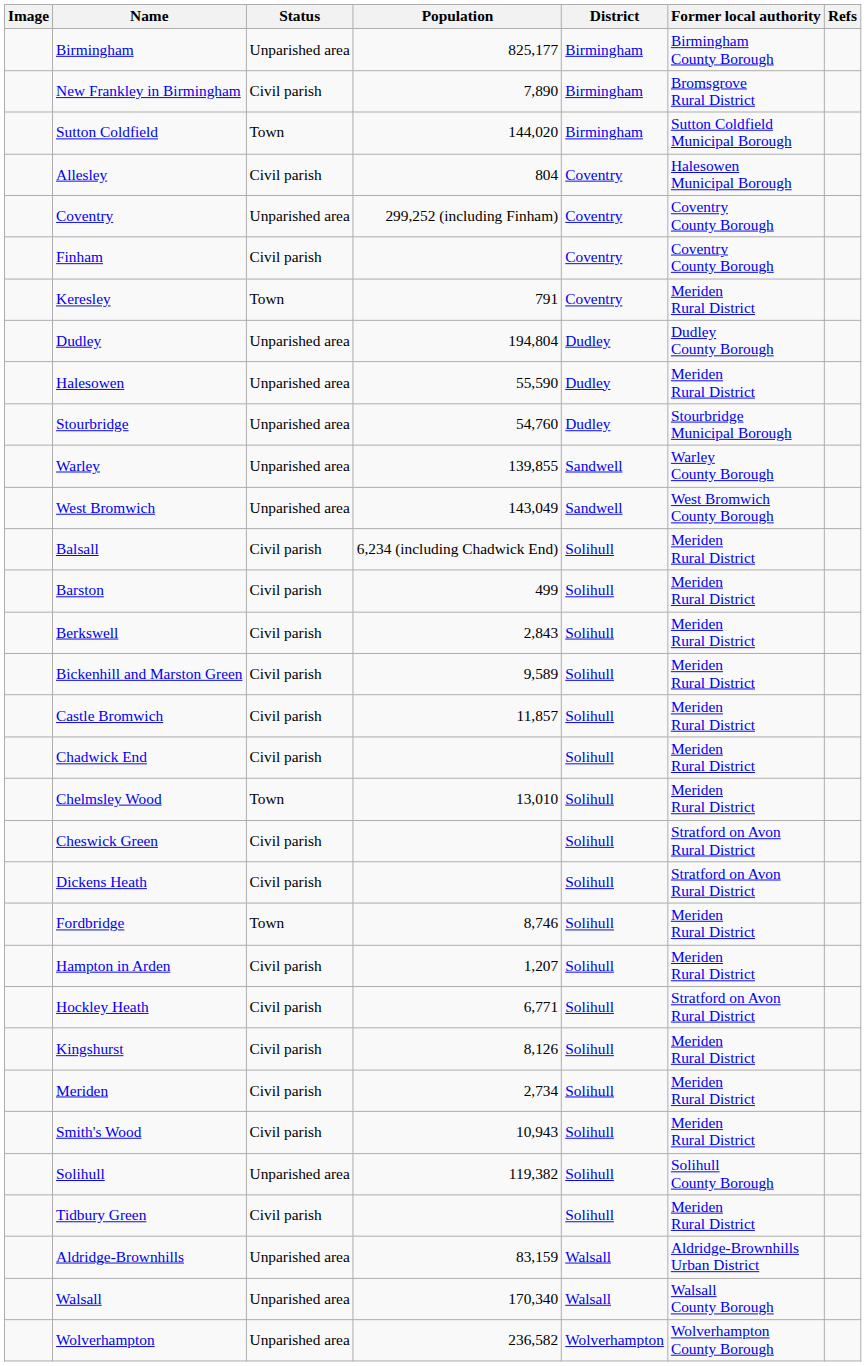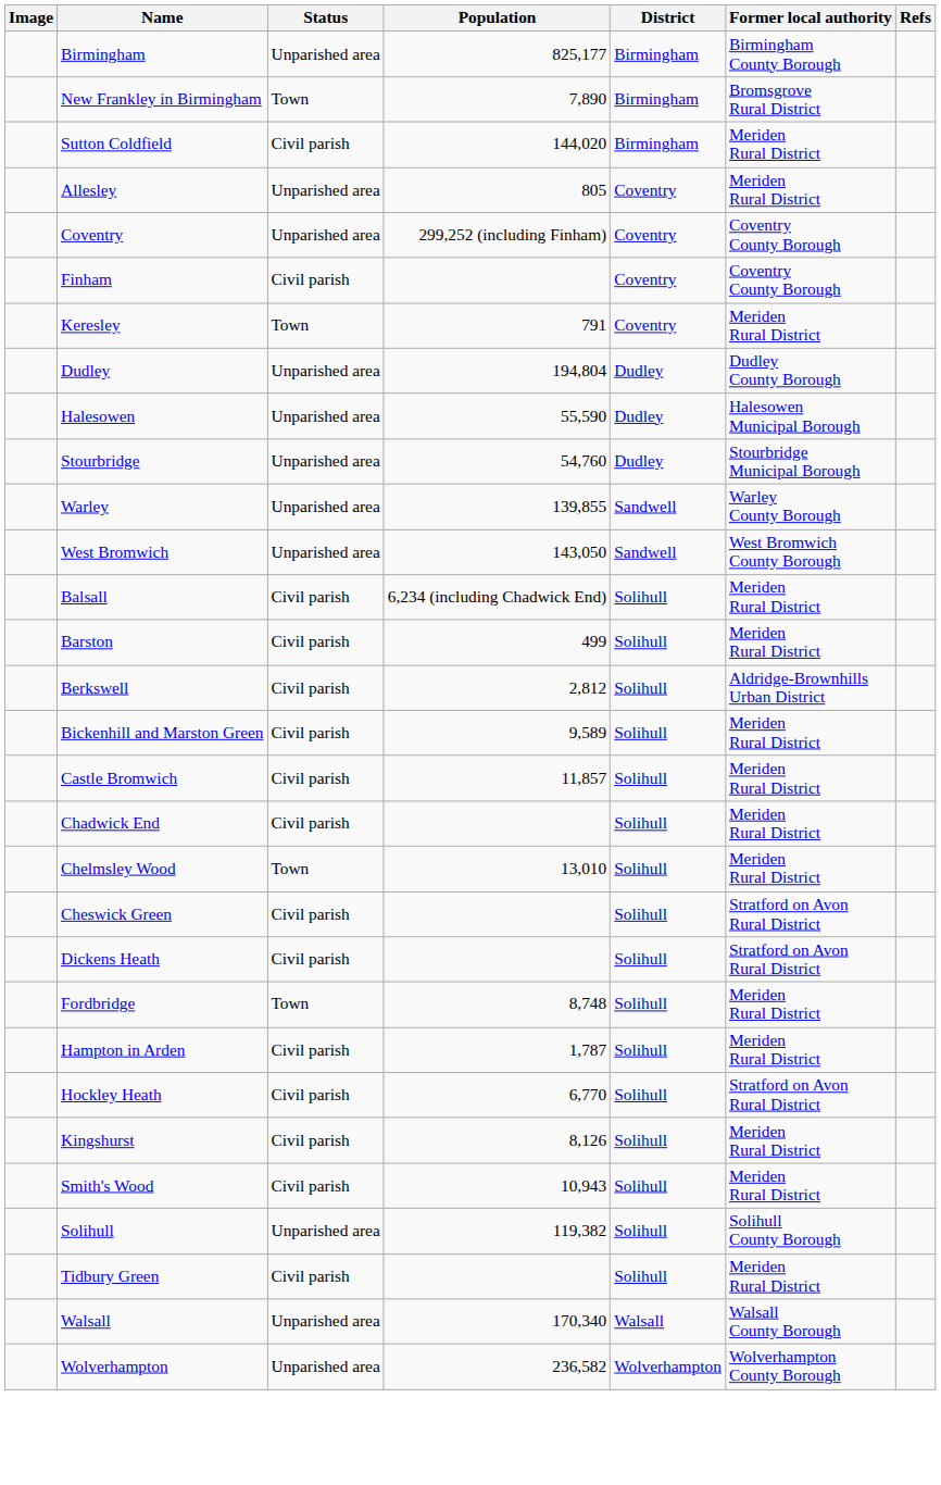 <table class="wikitable sortable">
 <tr>
 <th class="unsortable">Image</th>
 <th>Name</th>
 <th>Status</th>
 <th>Population</th>
 <th>District</th>
 <th>Former local authority</th>
 <th class="unsortable">Refs</th>
 </tr>
 <tr>
 <td></td>
 <td><a href='#'>Birmingham</a></td>
 <td>Unparished area</td>
 <td align="right">825,177</td>
 <td><a href='#'>Birmingham</a></td>
 <td><a href='#'>Birmingham<br>County Borough</a></td>
 <td><br></td>
 </tr>
 <tr>
 <td></td>
 <td><a href='#'>New Frankley in Birmingham</a></td>
-<td>Civil parish</td>
+<td>Town</td>
 <td align="right">7,890</td>
 <td><a href='#'>Birmingham</a></td>
 <td><a href='#'>Bromsgrove<br>Rural District</a></td>
 <td><br></td>
 </tr>
 <tr>
 <td></td>
 <td><a href='#'>Sutton Coldfield</a></td>
-<td>Town</td>
+<td>Civil parish</td>
 <td align="right">144,020</td>
 <td><a href='#'>Birmingham</a></td>
-<td><a href='#'>Sutton Coldfield<br>Municipal Borough</a></td>
+<td><a href='#'>Meriden<br>Rural District</a></td>
 <td><br></td>
 </tr>
 <tr>
 <td></td>
 <td><a href='#'>Allesley</a></td>
-<td>Civil parish</td>
-<td align="right">804</td>
+<td>Unparished area</td>
+<td align="right">805</td>
 <td><a href='#'>Coventry</a></td>
-<td><a href='#'>Halesowen<br>Municipal Borough</a></td>
+<td><a href='#'>Meriden<br>Rural District</a></td>
 <td><br></td>
 </tr>
 <tr>
 <td></td>
 <td><a href='#'>Coventry</a></td>
 <td>Unparished area</td>
 <td align="right">299,252 (including Finham)</td>
 <td><a href='#'>Coventry</a></td>
 <td><a href='#'>Coventry<br>County Borough</a></td>
 <td><br></td>
 </tr>
 <tr>
 <td></td>
 <td><a href='#'>Finham</a></td>
 <td>Civil parish</td>
 <td align="right"></td>
 <td><a href='#'>Coventry</a></td>
 <td><a href='#'>Coventry<br>County Borough</a></td>
 <td><br></td>
 </tr>
 <tr>
 <td></td>
 <td><a href='#'>Keresley</a></td>
 <td>Town</td>
 <td align="right">791</td>
 <td><a href='#'>Coventry</a></td>
 <td><a href='#'>Meriden<br>Rural District</a></td>
 <td><br></td>
 </tr>
 <tr>
 <td></td>
 <td><a href='#'>Dudley</a></td>
 <td>Unparished area</td>
 <td align="right">194,804</td>
 <td><a href='#'>Dudley</a></td>
 <td><a href='#'>Dudley<br>County Borough</a></td>
 <td><br></td>
 </tr>
 <tr>
 <td></td>
 <td><a href='#'>Halesowen</a></td>
 <td>Unparished area</td>
 <td align="right">55,590</td>
 <td><a href='#'>Dudley</a></td>
-<td><a href='#'>Meriden<br>Rural District</a></td>
+<td><a href='#'>Halesowen<br>Municipal Borough</a></td>
 <td><br></td>
 </tr>
 <tr>
 <td></td>
 <td><a href='#'>Stourbridge</a></td>
 <td>Unparished area</td>
 <td align="right">54,760</td>
 <td><a href='#'>Dudley</a></td>
 <td><a href='#'>Stourbridge<br>Municipal Borough</a></td>
 <td><br></td>
 </tr>
 <tr>
 <td></td>
 <td><a href='#'>Warley</a></td>
 <td>Unparished area</td>
 <td align="right">139,855</td>
 <td><a href='#'>Sandwell</a></td>
 <td><a href='#'>Warley<br>County Borough</a></td>
 <td><br></td>
 </tr>
 <tr>
 <td></td>
 <td><a href='#'>West Bromwich</a></td>
 <td>Unparished area</td>
-<td align="right">143,049</td>
+<td align="right">143,050</td>
 <td><a href='#'>Sandwell</a></td>
 <td><a href='#'>West Bromwich<br>County Borough</a></td>
 <td><br></td>
 </tr>
 <tr>
 <td></td>
 <td><a href='#'>Balsall</a></td>
 <td>Civil parish</td>
 <td align="right">6,234 (including Chadwick End)</td>
 <td><a href='#'>Solihull</a></td>
 <td><a href='#'>Meriden<br>Rural District</a></td>
 <td><br></td>
 </tr>
 <tr>
 <td></td>
 <td><a href='#'>Barston</a></td>
 <td>Civil parish</td>
 <td align="right">499</td>
 <td><a href='#'>Solihull</a></td>
 <td><a href='#'>Meriden<br>Rural District</a></td>
 <td><br></td>
 </tr>
 <tr>
 <td></td>
 <td><a href='#'>Berkswell</a></td>
 <td>Civil parish</td>
-<td align="right">2,843</td>
+<td align="right">2,812</td>
 <td><a href='#'>Solihull</a></td>
-<td><a href='#'>Meriden<br>Rural District</a></td>
+<td><a href='#'>Aldridge-Brownhills<br>Urban District</a></td>
 <td><br></td>
 </tr>
 <tr>
 <td></td>
 <td><a href='#'>Bickenhill and Marston Green</a></td>
 <td>Civil parish</td>
 <td align="right">9,589</td>
 <td><a href='#'>Solihull</a></td>
 <td><a href='#'>Meriden<br>Rural District</a></td>
 <td><br></td>
 </tr>
 <tr>
 <td></td>
 <td><a href='#'>Castle Bromwich</a></td>
 <td>Civil parish</td>
 <td align="right">11,857</td>
 <td><a href='#'>Solihull</a></td>
 <td><a href='#'>Meriden<br>Rural District</a></td>
 <td><br></td>
 </tr>
 <tr>
 <td></td>
 <td><a href='#'>Chadwick End</a></td>
 <td>Civil parish</td>
 <td align="right"></td>
 <td><a href='#'>Solihull</a></td>
 <td><a href='#'>Meriden<br>Rural District</a></td>
 <td><br></td>
 </tr>
 <tr>
 <td></td>
 <td><a href='#'>Chelmsley Wood</a></td>
 <td>Town</td>
 <td align="right">13,010</td>
 <td><a href='#'>Solihull</a></td>
 <td><a href='#'>Meriden<br>Rural District</a></td>
 <td><br></td>
 </tr>
 <tr>
 <td></td>
 <td><a href='#'>Cheswick Green</a></td>
 <td>Civil parish</td>
 <td></td>
 <td><a href='#'>Solihull</a></td>
 <td><a href='#'>Stratford on Avon<br>Rural District</a></td>
 <td><br><br></td>
 </tr>
 <tr>
 <td></td>
 <td><a href='#'>Dickens Heath</a></td>
 <td>Civil parish</td>
 <td></td>
 <td><a href='#'>Solihull</a></td>
 <td><a href='#'>Stratford on Avon<br>Rural District</a></td>
 <td><br><br></td>
 </tr>
 <tr>
 <td></td>
 <td><a href='#'>Fordbridge</a></td>
 <td>Town</td>
-<td align="right">8,746</td>
+<td align="right">8,748</td>
 <td><a href='#'>Solihull</a></td>
 <td><a href='#'>Meriden<br>Rural District</a></td>
 <td><br></td>
 </tr>
 <tr>
 <td></td>
 <td><a href='#'>Hampton in Arden</a></td>
 <td>Civil parish</td>
-<td align="right">1,207</td>
+<td align="right">1,787</td>
 <td><a href='#'>Solihull</a></td>
 <td><a href='#'>Meriden<br>Rural District</a></td>
 <td><br></td>
 </tr>
 <tr>
 <td></td>
 <td><a href='#'>Hockley Heath</a></td>
 <td>Civil parish</td>
-<td align="right">6,771</td>
+<td align="right">6,770</td>
 <td><a href='#'>Solihull</a></td>
 <td><a href='#'>Stratford on Avon<br>Rural District</a></td>
 <td><br></td>
 </tr>
 <tr>
 <td></td>
 <td><a href='#'>Kingshurst</a></td>
 <td>Civil parish</td>
 <td align="right">8,126</td>
-<td><a href='#'>Solihull</a></td>
-<td><a href='#'>Meriden<br>Rural District</a></td>
-<td><br></td>
-</tr>
-<tr>
-<td></td>
-<td><a href='#'>Meriden</a></td>
-<td>Civil parish</td>
-<td align="right">2,734</td>
 <td><a href='#'>Solihull</a></td>
 <td><a href='#'>Meriden<br>Rural District</a></td>
 <td><br></td>
 </tr>
 <tr>
 <td></td>
 <td><a href='#'>Smith's Wood</a></td>
 <td>Civil parish</td>
 <td align="right">10,943</td>
 <td><a href='#'>Solihull</a></td>
 <td><a href='#'>Meriden<br>Rural District</a></td>
 <td><br></td>
 </tr>
 <tr>
 <td></td>
 <td><a href='#'>Solihull</a></td>
 <td>Unparished area</td>
 <td align="right">119,382</td>
 <td><a href='#'>Solihull</a></td>
 <td><a href='#'>Solihull<br>County Borough</a></td>
 <td><br></td>
 </tr>
 <tr>
 <td></td>
 <td><a href='#'>Tidbury Green</a></td>
 <td>Civil parish</td>
 <td></td>
 <td><a href='#'>Solihull</a></td>
 <td><a href='#'>Meriden<br>Rural District</a></td>
 <td><br><br></td>
 </tr>
 <tr>
 <td></td>
-<td><a href='#'>Aldridge-Brownhills</a></td>
-<td>Unparished area</td>
-<td align="right">83,159</td>
-<td><a href='#'>Walsall</a></td>
-<td><a href='#'>Aldridge-Brownhills<br>Urban District</a></td>
-<td><br></td>
-</tr>
-<tr>
-<td></td>
 <td><a href='#'>Walsall</a></td>
 <td>Unparished area</td>
 <td align="right">170,340</td>
 <td><a href='#'>Walsall</a></td>
 <td><a href='#'>Walsall<br>County Borough</a></td>
 <td><br></td>
 </tr>
 <tr>
 <td></td>
 <td><a href='#'>Wolverhampton</a></td>
 <td>Unparished area</td>
 <td align="right">236,582</td>
 <td><a href='#'>Wolverhampton</a></td>
 <td><a href='#'>Wolverhampton<br>County Borough</a></td>
 <td><br></td>
 </tr>
 </table>
